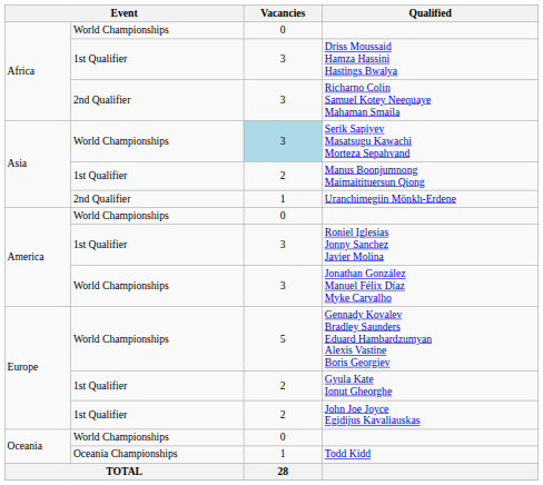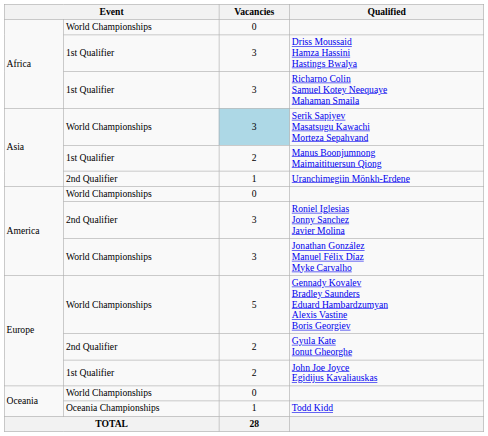 <table class = "wikitable" width=800>
 <tr>
 <th colspan="2">Event</th>
 <th>Vacancies</th>
 <th>Qualified</th>
 </tr>
 <tr>
 <td rowspan="3">Africa</td>
 <td>World Championships</td>
 <td align="center">0</td>
 <td></td>
 </tr>
 <tr>
 <td>1st Qualifier</td>
 <td align="center">3</td>
 <td> <a href='#'>Driss Moussaid</a><br> <a href='#'>Hamza Hassini</a><br> <a href='#'>Hastings Bwalya</a></td>
 </tr>
 <tr>
-<td>2nd Qualifier</td>
+<td>1st Qualifier</td>
 <td align="center">3</td>
 <td> <a href='#'>Richarno Colin</a> <br>  <a href='#'>Samuel Kotey Neequaye</a> <br>  <a href='#'>Mahaman Smaila</a></td>
 </tr>
 <tr>
 <td rowspan="3">Asia</td>
 <td>World Championships</td>
 <td align="center" style="background: lightblue;">3</td>
 <td> <a href='#'>Serik Sapiyev</a> <br> <a href='#'>Masatsugu Kawachi</a><br> <a href='#'>Morteza Sepahvand</a></td>
 </tr>
 <tr>
 <td>1st Qualifier</td>
 <td align="center">2</td>
 <td> <a href='#'>Manus Boonjumnong</a><br> <a href='#'>Maimaitituersun Qiong</a></td>
 </tr>
 <tr>
 <td>2nd Qualifier</td>
 <td align="center">1</td>
 <td> <a href='#'>Uranchimegiin Mönkh-Erdene</a></td>
 </tr>
 <tr>
 <td rowspan="3">America</td>
 <td>World Championships</td>
 <td align="center">0</td>
 <td></td>
 </tr>
 <tr>
-<td>1st Qualifier</td>
+<td>2nd Qualifier</td>
 <td align="center">3</td>
 <td> <a href='#'>Roniel Iglesias</a> <br>  <a href='#'>Jonny Sanchez</a> <br>  <a href='#'>Javier Molina</a></td>
 </tr>
 <tr>
 <td>World Championships</td>
 <td align="center">3</td>
 <td> <a href='#'>Jonathan González</a> <br>  <a href='#'>Manuel Félix Díaz</a> <br>  <a href='#'>Myke Carvalho</a></td>
 </tr>
 <tr>
 <td rowspan="3">Europe</td>
 <td>World Championships</td>
 <td align="center">5</td>
 <td> <a href='#'>Gennady Kovalev</a><br> <a href='#'>Bradley Saunders</a><br> <a href='#'>Eduard Hambardzumyan</a><br> <a href='#'>Alexis Vastine</a><br> <a href='#'>Boris Georgiev</a></td>
 </tr>
 <tr>
-<td>1st Qualifier</td>
+<td>2nd Qualifier</td>
 <td align="center">2</td>
 <td> <a href='#'>Gyula Kate</a> <br>  <a href='#'>Ionut Gheorghe</a></td>
 </tr>
 <tr>
 <td>1st Qualifier</td>
 <td align="center">2</td>
 <td> <a href='#'>John Joe Joyce</a><br>  <a href='#'>Egidijus Kavaliauskas</a></td>
 </tr>
 <tr>
 <td rowspan="2">Oceania</td>
 <td>World Championships</td>
 <td align="center">0</td>
 <td></td>
 </tr>
 <tr>
 <td>Oceania Championships</td>
 <td align="center">1</td>
 <td> <a href='#'>Todd Kidd</a></td>
 </tr>
 <tr>
 <th colspan="2">TOTAL</th>
 <th>28</th>
 <th></th>
 </tr>
 </table>
